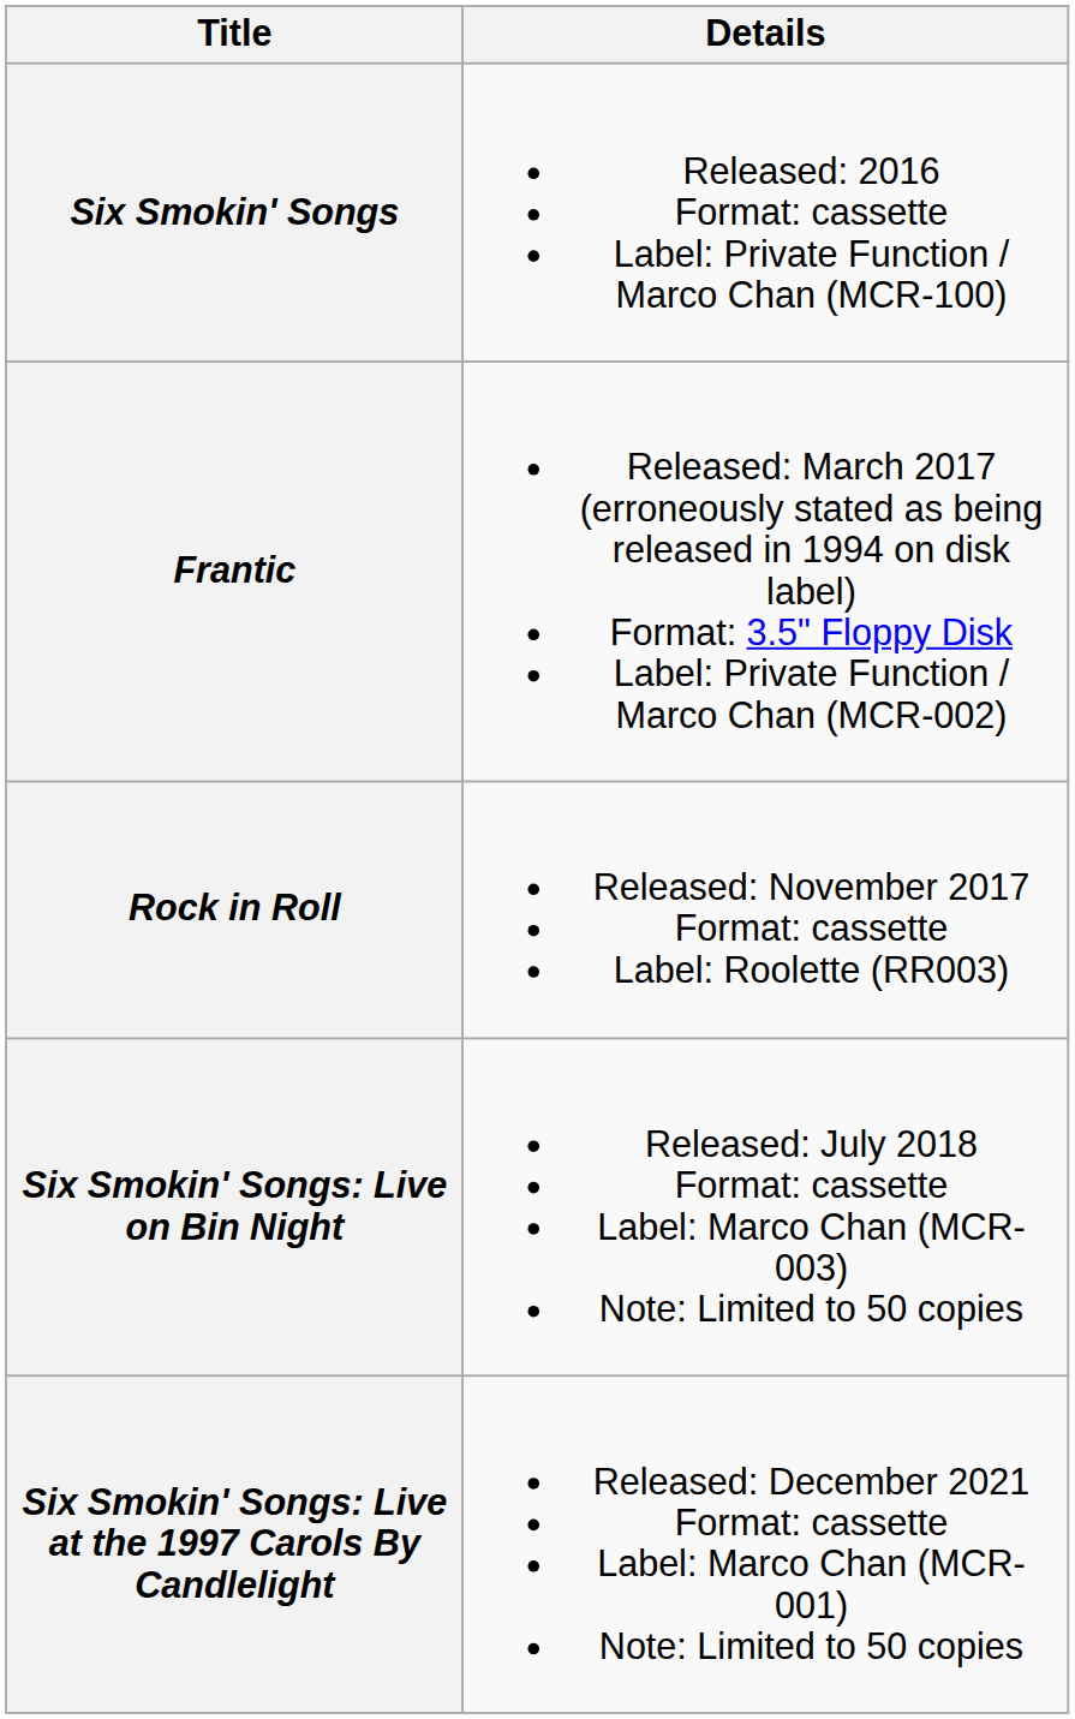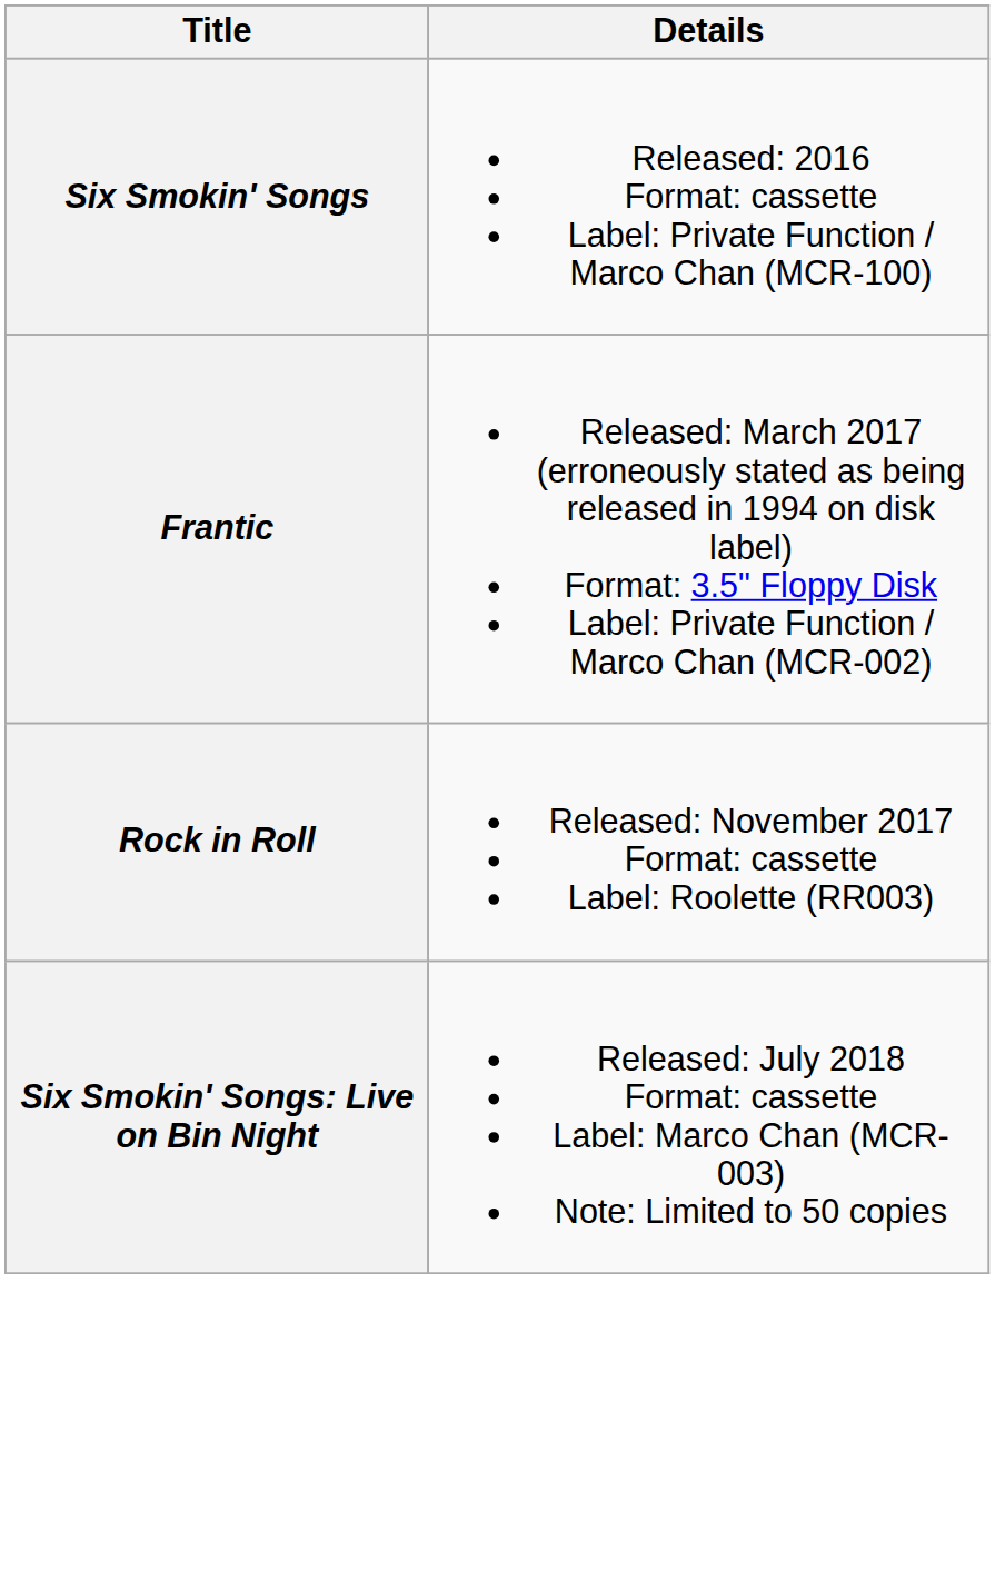 <table class="wikitable plainrowheaders" style="text-align:center;" border="1">
 <tr>
 <th scope="col" style="width:12em;">Title</th>
 <th scope="col" style="width:16em;">Details</th>
 </tr>
 <tr>
 <th scope="row"><em>Six Smokin' Songs</em></th>
 <td><br><ul><li>Released: 2016</li><li>Format: cassette</li><li>Label: Private Function / Marco Chan (MCR-100)</li></ul></td>
 </tr>
 <tr>
 <th scope="row"><em>Frantic</em></th>
 <td><br><ul><li>Released: March 2017 (erroneously stated as being released in 1994 on disk label)</li><li>Format: <a href='#'>3.5" Floppy Disk</a></li><li>Label: Private Function / Marco Chan (MCR-002)</li></ul></td>
 </tr>
 <tr>
 <th scope="row"><em>Rock in Roll</em></th>
 <td><br><ul><li>Released: November 2017</li><li>Format: cassette</li><li>Label: Roolette (RR003)</li></ul></td>
 </tr>
 <tr>
 <th scope="row"><em>Six Smokin' Songs: Live on Bin Night</em></th>
 <td><br><ul><li>Released: July 2018</li><li>Format: cassette</li><li>Label: Marco Chan (MCR-003)</li><li>Note: Limited to 50 copies</li></ul></td>
 </tr>
-<tr>
-<th scope="row"><em>Six Smokin' Songs: Live at the 1997 Carols By Candlelight</em></th>
-<td><br><ul><li>Released: December 2021</li><li>Format: cassette</li><li>Label: Marco Chan (MCR-001)</li><li>Note: Limited to 50 copies</li></ul></td>
-</tr>
 </table>
